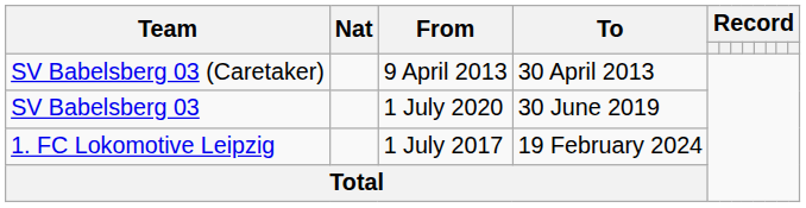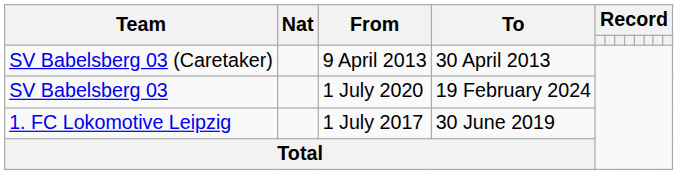 <table class="wikitable" style="text-align: center">
 <tr>
 <th rowspan=2>Team</th>
 <th rowspan=2>Nat</th>
 <th rowspan=2>From</th>
 <th rowspan=2>To</th>
 <th colspan=8>Record</th>
 </tr>
 <tr>
 <th></th>
 <th></th>
 <th></th>
 <th></th>
 <th></th>
 <th></th>
 <th></th>
 <th></th>
 </tr>
 <tr>
 <td align=left><a href='#'>SV Babelsberg 03</a> (Caretaker)</td>
 <td></td>
 <td align=left>9 April 2013</td>
 <td align=left>30 April 2013<br></td>
 </tr>
 <tr>
 <td align=left><a href='#'>SV Babelsberg 03</a></td>
 <td></td>
 <td align=left>1 July 2020</td>
-<td align=left>30 June 2019<br></td>
+<td align=left>19 February 2024<br></td>
 </tr>
 <tr>
 <td align=left><a href='#'>1. FC Lokomotive Leipzig</a></td>
 <td></td>
 <td align=left>1 July 2017</td>
-<td align=left>19 February 2024<br></td>
+<td align=left>30 June 2019<br></td>
 </tr>
 <tr>
 <th colspan=4>Total<br></th>
 </tr>
 </table>
